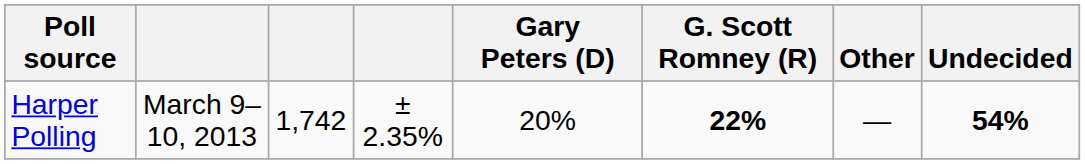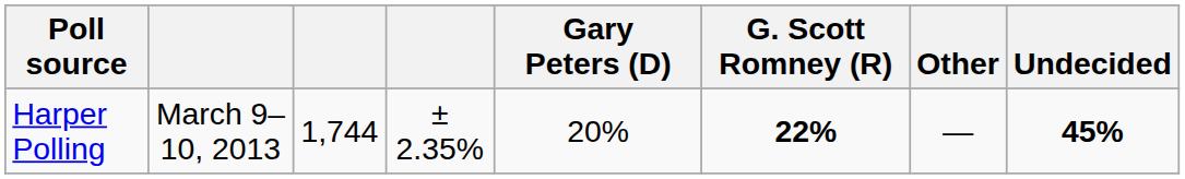 <table class="wikitable" style="text-align:center">
 <tr valign= bottom>
 <th>Poll source</th>
 <th></th>
 <th></th>
 <th></th>
 <th style="width:100px;">Gary<br>Peters (D)</th>
 <th style="width:100px;">G. Scott<br>Romney (R)</th>
 <th>Other</th>
 <th>Undecided</th>
 </tr>
 <tr>
 <td align=left><a href='#'>Harper Polling</a></td>
 <td>March 9–10, 2013</td>
-<td>1,742</td>
+<td>1,744</td>
 <td>± 2.35%</td>
 <td>20%</td>
 <td><strong>22%</strong></td>
 <td>—</td>
-<td><strong>54%</strong></td>
+<td><strong>45%</strong></td>
 </tr>
 </table>
